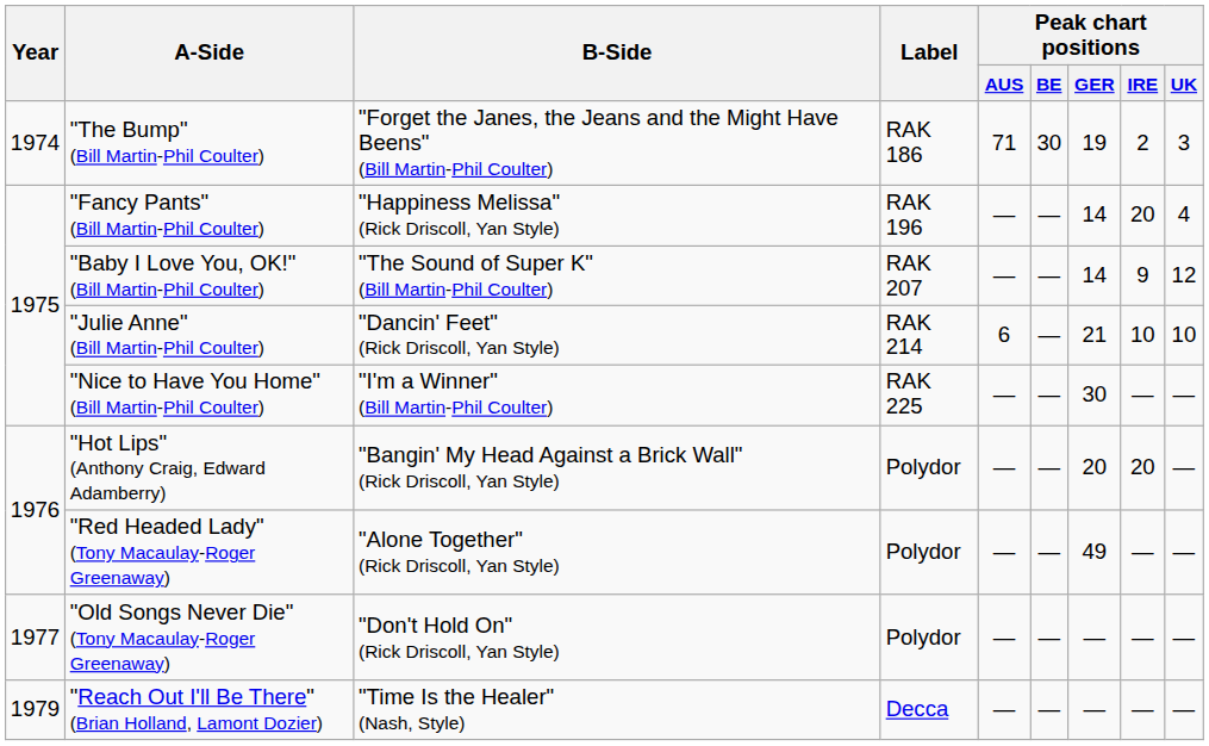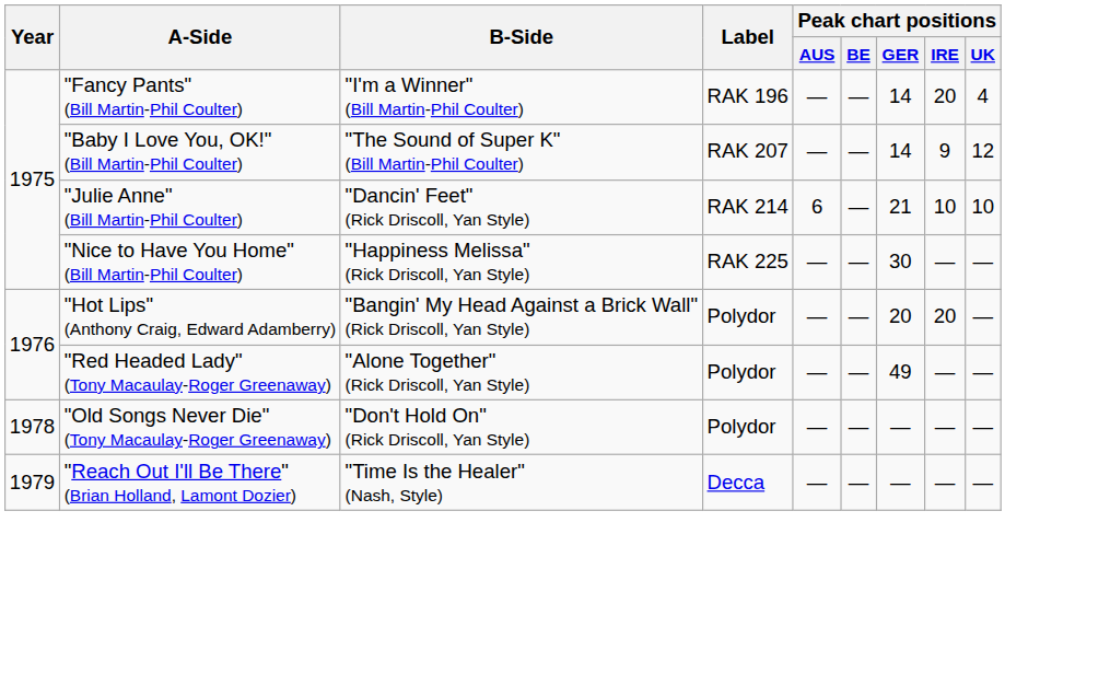 <table class="wikitable">
 <tr>
 <th rowspan="2"><strong>Year</strong></th>
 <th rowspan="2"><strong>A-Side</strong></th>
 <th rowspan="2"><strong>B-Side</strong></th>
 <th rowspan="2"><strong>Label</strong></th>
 <th colspan="5"><strong>Peak chart positions</strong></th>
 </tr>
 <tr>
 <th><small><a href='#'>AUS</a></small><br></th>
 <th><small><a href='#'>BE</a></small><br></th>
 <th><small><a href='#'>GER</a></small><br></th>
 <th><small><a href='#'>IRE</a></small><br></th>
 <th><small><a href='#'>UK</a></small><br></th>
 </tr>
 <tr>
-<td>1974</td>
-<td>"The Bump"<br><small>(<a href='#'>Bill Martin</a>-<a href='#'>Phil Coulter</a>)</small></td>
-<td>"Forget the Janes, the Jeans and the Might Have Beens"<br><small>(<a href='#'>Bill Martin</a>-<a href='#'>Phil Coulter</a>)</small></td>
-<td>RAK 186</td>
-<td style="text-align:center;">71</td>
-<td style="text-align:center;">30</td>
-<td style="text-align:center;">19</td>
-<td style="text-align:center;">2</td>
-<td style="text-align:center;">3</td>
-</tr>
-<tr>
 <td rowspan="4">1975</td>
 <td>"Fancy Pants"<br><small>(<a href='#'>Bill Martin</a>-<a href='#'>Phil Coulter</a>)</small></td>
-<td>"Happiness Melissa"<br><small>(Rick Driscoll, Yan Style)</small></td>
+<td>"I'm a Winner"<br><small>(<a href='#'>Bill Martin</a>-<a href='#'>Phil Coulter</a>)</small></td>
 <td>RAK 196</td>
 <td style="text-align:center;">—</td>
 <td style="text-align:center;">—</td>
 <td style="text-align:center;">14</td>
 <td style="text-align:center;">20</td>
 <td style="text-align:center;">4</td>
 </tr>
 <tr>
 <td>"Baby I Love You, OK!"<br><small>(<a href='#'>Bill Martin</a>-<a href='#'>Phil Coulter</a>)</small></td>
 <td>"The Sound of Super K"<br><small>(<a href='#'>Bill Martin</a>-<a href='#'>Phil Coulter</a>)</small></td>
 <td>RAK 207</td>
 <td style="text-align:center;">—</td>
 <td style="text-align:center;">—</td>
 <td style="text-align:center;">14</td>
 <td style="text-align:center;">9</td>
 <td style="text-align:center;">12</td>
 </tr>
 <tr>
 <td>"Julie Anne"<br><small>(<a href='#'>Bill Martin</a>-<a href='#'>Phil Coulter</a>)</small></td>
 <td>"Dancin' Feet"<br><small>(Rick Driscoll, Yan Style)</small></td>
 <td>RAK 214</td>
 <td style="text-align:center;">6</td>
 <td style="text-align:center;">—</td>
 <td style="text-align:center;">21</td>
 <td style="text-align:center;">10</td>
 <td style="text-align:center;">10</td>
 </tr>
 <tr>
 <td>"Nice to Have You Home"<br><small>(<a href='#'>Bill Martin</a>-<a href='#'>Phil Coulter</a>)</small></td>
-<td>"I'm a Winner"<br><small>(<a href='#'>Bill Martin</a>-<a href='#'>Phil Coulter</a>)</small></td>
+<td>"Happiness Melissa"<br><small>(Rick Driscoll, Yan Style)</small></td>
 <td>RAK 225</td>
 <td style="text-align:center;">—</td>
 <td style="text-align:center;">—</td>
 <td style="text-align:center;">30</td>
 <td style="text-align:center;">—</td>
 <td style="text-align:center;">—</td>
 </tr>
 <tr>
 <td rowspan="2">1976</td>
 <td>"Hot Lips"<br><small>(Anthony Craig, Edward Adamberry)</small></td>
 <td>"Bangin' My Head Against a Brick Wall"<br><small>(Rick Driscoll, Yan Style)</small></td>
 <td>Polydor</td>
 <td style="text-align:center;">—</td>
 <td style="text-align:center;">—</td>
 <td style="text-align:center;">20</td>
 <td style="text-align:center;">20</td>
 <td style="text-align:center;">—</td>
 </tr>
 <tr>
 <td>"Red Headed Lady"<br><small>(<a href='#'>Tony Macaulay</a>-<a href='#'>Roger Greenaway</a>)</small></td>
 <td>"Alone Together"<br><small>(Rick Driscoll, Yan Style)</small></td>
 <td>Polydor</td>
 <td style="text-align:center;">—</td>
 <td style="text-align:center;">—</td>
 <td style="text-align:center;">49</td>
 <td style="text-align:center;">—</td>
 <td style="text-align:center;">—</td>
 </tr>
 <tr>
-<td>1977</td>
+<td>1978</td>
 <td>"Old Songs Never Die"<br><small>(<a href='#'>Tony Macaulay</a>-<a href='#'>Roger Greenaway</a>)</small></td>
 <td>"Don't Hold On"<br><small>(Rick Driscoll, Yan Style)</small></td>
 <td>Polydor</td>
 <td style="text-align:center;">—</td>
 <td style="text-align:center;">—</td>
 <td style="text-align:center;">—</td>
 <td style="text-align:center;">—</td>
 <td style="text-align:center;">—</td>
 </tr>
 <tr>
 <td>1979</td>
 <td>"<a href='#'>Reach Out I'll Be There</a>"<br><small>(<a href='#'>Brian Holland</a>, <a href='#'>Lamont Dozier</a>)</small></td>
 <td>"Time Is the Healer"<br><small>(Nash, Style)</small></td>
 <td><a href='#'>Decca</a></td>
 <td style="text-align:center;">—</td>
 <td style="text-align:center;">—</td>
 <td style="text-align:center;">—</td>
 <td style="text-align:center;">—</td>
 <td style="text-align:center;">—</td>
 </tr>
 </table>
